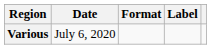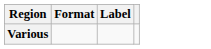 <table class="wikitable plainrowheaders">
 <tr>
 <th scope="col">Region</th>
-<th scope="col">Date</th>
 <th scope="col">Format</th>
 <th scope="col">Label</th>
 <th scope="col"></th>
 </tr>
 <tr>
 <th scope="row">Various</th>
-<td>July 6, 2020</td>
 <td></td>
 <td></td>
 <td></td>
 </tr>
 </table>
